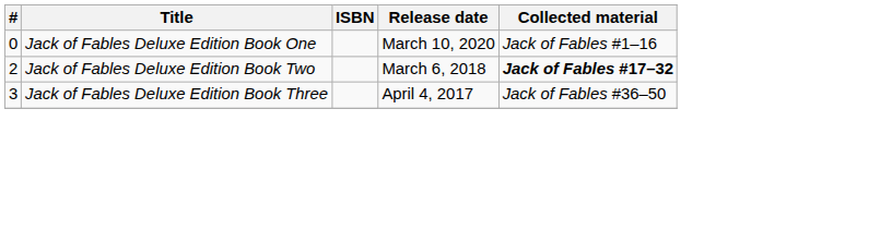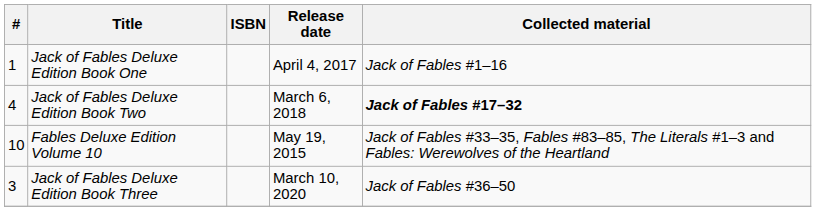 <table class="wikitable">
 <tr>
 <th>#</th>
 <th>Title</th>
 <th>ISBN</th>
 <th>Release date</th>
 <th>Collected material</th>
 </tr>
 <tr>
-<td>0</td>
+<td>1</td>
 <td><em>Jack of Fables Deluxe Edition Book One</em></td>
 <td></td>
-<td>March 10, 2020</td>
+<td>April 4, 2017</td>
 <td><em>Jack of Fables</em> #1–16</td>
 </tr>
 <tr>
-<td>2</td>
+<td>4</td>
 <td><em>Jack of Fables Deluxe Edition Book Two</em></td>
 <td></td>
 <td>March 6, 2018</td>
 <td><strong><em>Jack of Fables</em> #17–32</strong></td>
 </tr>
 <tr>
+<td>10</td>
+<td><em>Fables Deluxe Edition Volume 10</em></td>
+<td></td>
+<td>May 19, 2015</td>
+<td><em>Jack of Fables</em> #33–35, <em>Fables</em> #83–85, <em>The Literals</em> #1–3 and <em>Fables: Werewolves of the Heartland</em></td>
+</tr>
+<tr>
 <td>3</td>
 <td><em>Jack of Fables Deluxe Edition Book Three</em></td>
 <td></td>
-<td>April 4, 2017</td>
+<td>March 10, 2020</td>
 <td><em>Jack of Fables</em> #36–50</td>
 </tr>
 <tr>
 </tr>
 </table>
